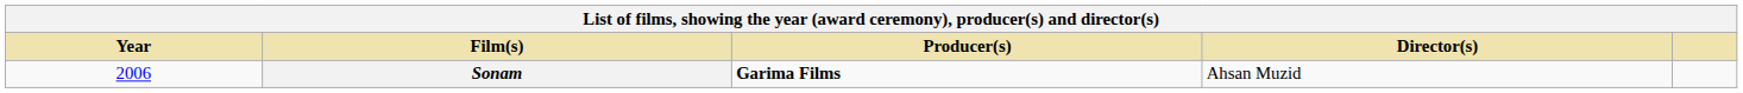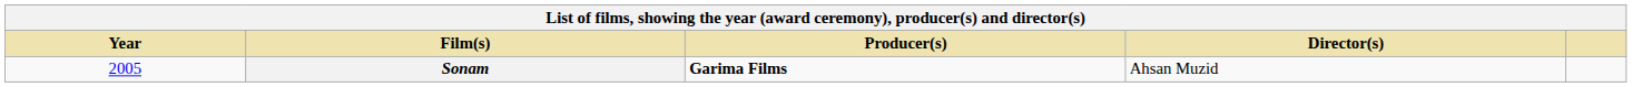 <table class="wikitable plainrowheaders" style="width:100%">
 <tr>
 <th colspan="5">List of films, showing the year (award ceremony), producer(s) and director(s)</th>
 </tr>
 <tr>
 <th scope="col" style="background-color:#EFE4B0;width:12%;">Year</th>
 <th scope="col" style="background-color:#EFE4B0;width:22%;">Film(s)</th>
 <th scope="col" style="background-color:#EFE4B0;width:22%;">Producer(s)</th>
 <th scope="col" style="background-color:#EFE4B0;width:22%;">Director(s)</th>
 <th scope="col" style="background-color:#EFE4B0;width:3%;" class="unsortable"></th>
 </tr>
 <tr>
-<td style="text-align:center;"><a href='#'>2006<br></a></td>
+<td style="text-align:center;"><a href='#'>2005<br></a></td>
 <th scope="row"><em>Sonam</em></th>
 <td><strong>Garima Films</strong></td>
 <td>Ahsan Muzid</td>
 <td align="center"></td>
 </tr>
 </table>
